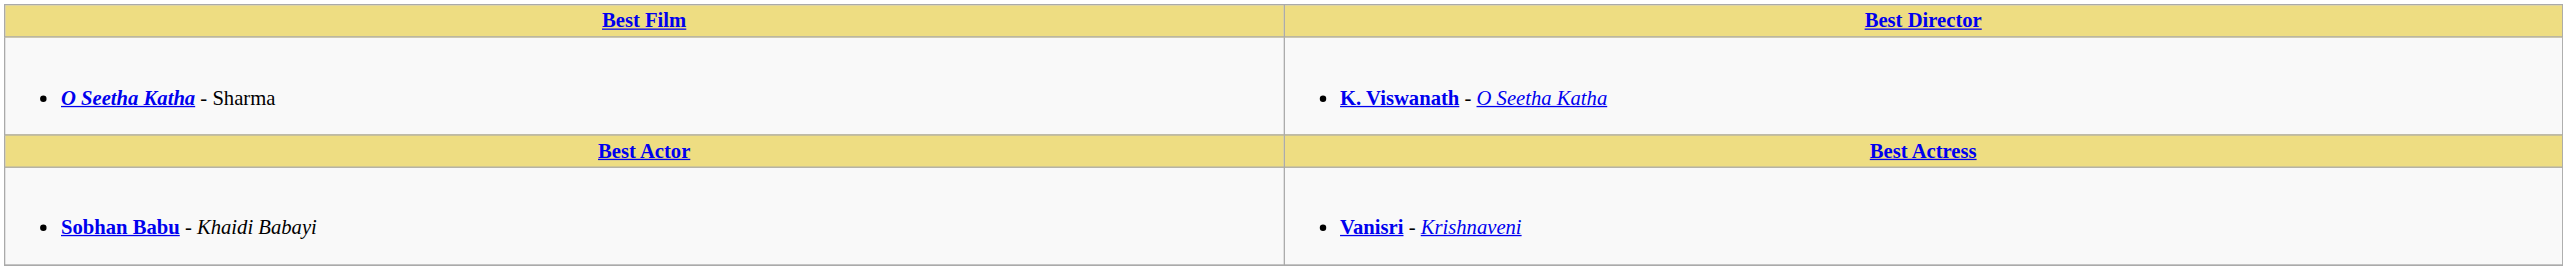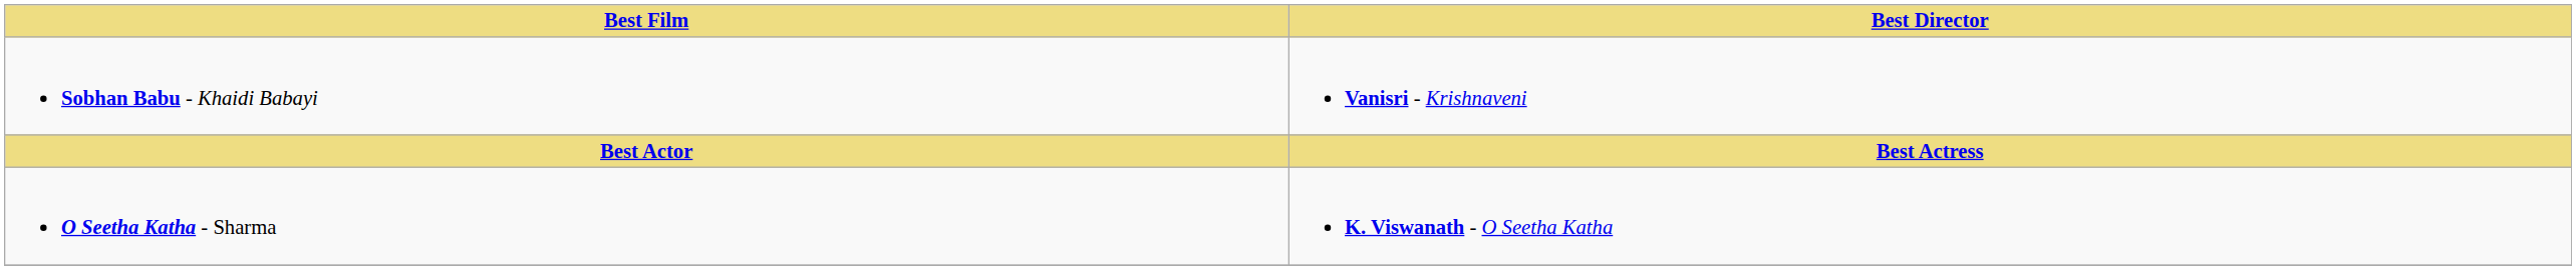 <table class="wikitable" width=100% |>
 <tr>
 <th !  style="background:#eedd82; text-align:center; width:50%;"><a href='#'>Best Film</a></th>
 <th !  style="background:#eedd82; text-align:center; width:50%;"><a href='#'>Best Director</a></th>
 </tr>
 <tr>
-<td valign="top"><br><ul><li><strong><em><a href='#'>O Seetha Katha</a></em></strong> - Sharma</li></ul></td>
-<td valign="top"><br><ul><li><strong><a href='#'>K. Viswanath</a></strong> - <em><a href='#'>O Seetha Katha</a></em></li></ul></td>
+<td valign="top"><br><ul><li><strong><a href='#'>Sobhan Babu</a></strong> - <em>Khaidi Babayi</em></li></ul></td>
+<td valign="top"><br><ul><li><strong><a href='#'>Vanisri</a></strong> - <em><a href='#'>Krishnaveni</a></em></li></ul></td>
 </tr>
 <tr>
 <th !  style="background:#eedd82; text-align:center; width:50%;"><a href='#'>Best Actor</a></th>
 <th !  style="background:#eedd82; text-align:center; width:50%;"><a href='#'>Best Actress</a></th>
 </tr>
 <tr>
-<td valign="top"><br><ul><li><strong><a href='#'>Sobhan Babu</a></strong> - <em>Khaidi Babayi</em></li></ul></td>
-<td valign="top"><br><ul><li><strong><a href='#'>Vanisri</a></strong> - <em><a href='#'>Krishnaveni</a></em></li></ul></td>
+<td valign="top"><br><ul><li><strong><em><a href='#'>O Seetha Katha</a></em></strong> - Sharma</li></ul></td>
+<td valign="top"><br><ul><li><strong><a href='#'>K. Viswanath</a></strong> - <em><a href='#'>O Seetha Katha</a></em></li></ul></td>
 </tr>
 <tr>
 </tr>
 </table>
